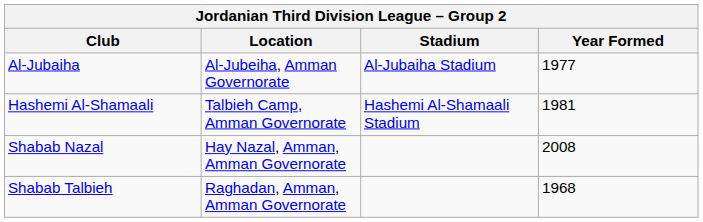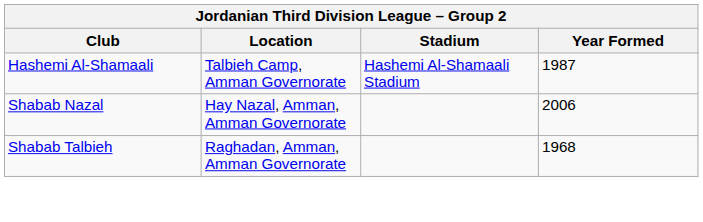 <table class="wikitable">
 <tr>
 <th colspan="4">Jordanian Third Division League – Group 2</th>
 </tr>
 <tr>
 <th style="width:200px;">Club</th>
 <th style="width:160px;">Location</th>
 <th style="width:180px;">Stadium</th>
 <th style="width:160px;">Year Formed</th>
 </tr>
 <tr style="vertical-align:top;">
-<td><a href='#'>Al-Jubaiha</a></td>
-<td><a href='#'>Al-Jubeiha</a>, <a href='#'>Amman Governorate</a></td>
-<td><a href='#'>Al-Jubaiha Stadium</a></td>
-<td>1977</td>
-</tr>
-<tr style="vertical-align:top;">
 <td><a href='#'>Hashemi Al-Shamaali</a></td>
 <td><a href='#'>Talbieh Camp</a>, <a href='#'>Amman Governorate</a></td>
 <td><a href='#'>Hashemi Al-Shamaali Stadium</a></td>
-<td>1981</td>
+<td>1987</td>
 </tr>
 <tr style="vertical-align:top;">
 <td><a href='#'>Shabab Nazal</a></td>
 <td><a href='#'>Hay Nazal</a>, <a href='#'>Amman</a>, <a href='#'>Amman Governorate</a></td>
 <td></td>
-<td>2008</td>
+<td>2006</td>
 </tr>
 <tr style="vertical-align:top;">
 <td><a href='#'>Shabab Talbieh</a></td>
 <td><a href='#'>Raghadan</a>, <a href='#'>Amman</a>, <a href='#'>Amman Governorate</a></td>
 <td></td>
 <td>1968</td>
 </tr>
 </table>
